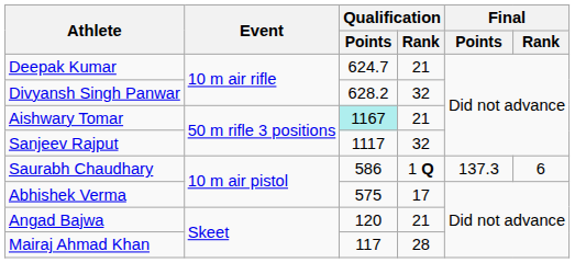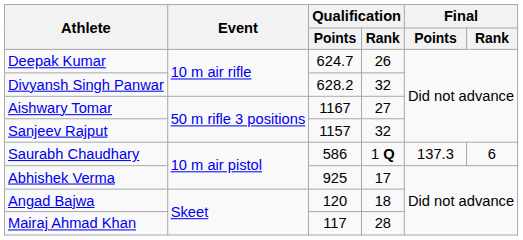 <table class="wikitable" style="font-size:90%">
 <tr>
 <th rowspan="2">Athlete</th>
 <th rowspan="2">Event</th>
 <th colspan=2>Qualification</th>
 <th colspan=2>Final</th>
 </tr>
 <tr style="font-size:95%">
 <th>Points</th>
 <th>Rank</th>
 <th>Points</th>
 <th>Rank</th>
 </tr>
 <tr align=center>
 <td align=left><a href='#'>Deepak Kumar</a></td>
 <td align=left rowspan=2><a href='#'>10 m air rifle</a></td>
 <td>624.7</td>
-<td>21</td>
+<td>26</td>
 <td colspan=2 rowspan=4>Did not advance</td>
 </tr>
 <tr align=center>
 <td align=left><a href='#'>Divyansh Singh Panwar</a></td>
 <td>628.2</td>
 <td>32</td>
 </tr>
 <tr align=center>
 <td align=left><a href='#'>Aishwary Tomar</a></td>
 <td align=left rowspan=2><a href='#'>50 m rifle 3 positions</a></td>
-<td style="background: paleturquoise;">1167</td>
-<td>21</td>
+<td>1167</td>
+<td>27</td>
 </tr>
 <tr align=center>
 <td align=left><a href='#'>Sanjeev Rajput</a></td>
-<td>1117</td>
+<td>1157</td>
 <td>32</td>
 </tr>
 <tr align="center">
 <td align=left><a href='#'>Saurabh Chaudhary</a></td>
 <td align=left rowspan=2><a href='#'>10 m air pistol</a></td>
 <td>586</td>
 <td>1 <strong>Q</strong></td>
 <td>137.3</td>
 <td>6</td>
 </tr>
 <tr align=center>
 <td align=left><a href='#'>Abhishek Verma</a></td>
-<td>575</td>
+<td>925</td>
 <td>17</td>
 <td colspan=2 rowspan=3>Did not advance</td>
 </tr>
 <tr align=center>
 <td align=left><a href='#'>Angad Bajwa</a></td>
 <td align=left rowspan=2><a href='#'>Skeet</a></td>
 <td>120</td>
-<td>21</td>
+<td>18</td>
 </tr>
 <tr align=center>
 <td align=left><a href='#'>Mairaj Ahmad Khan</a></td>
 <td>117</td>
 <td>28</td>
 </tr>
 </table>
